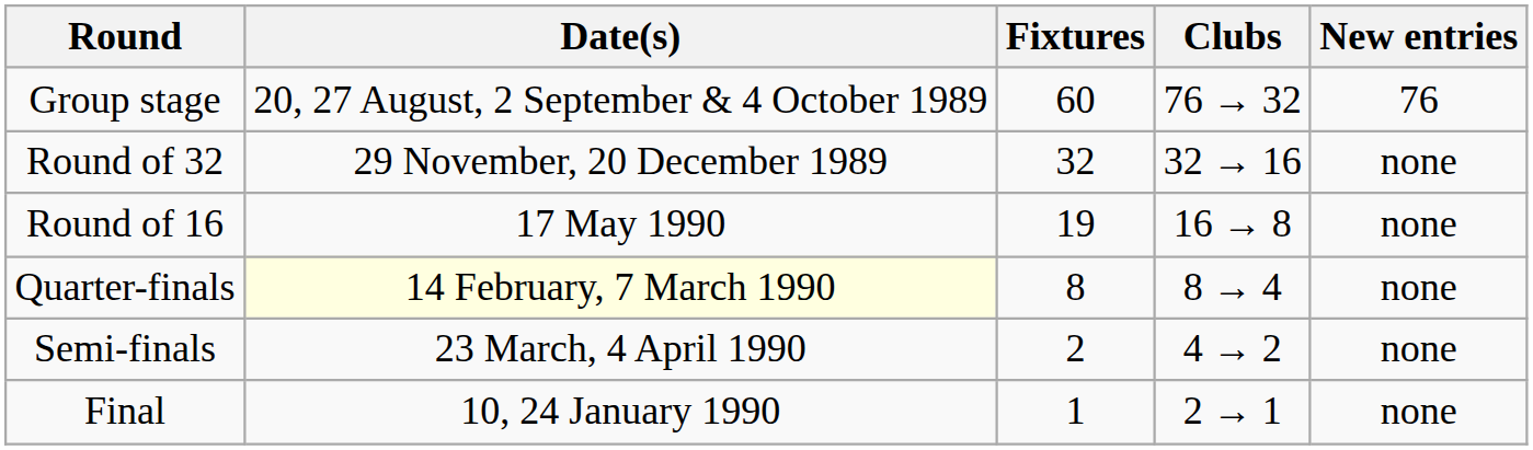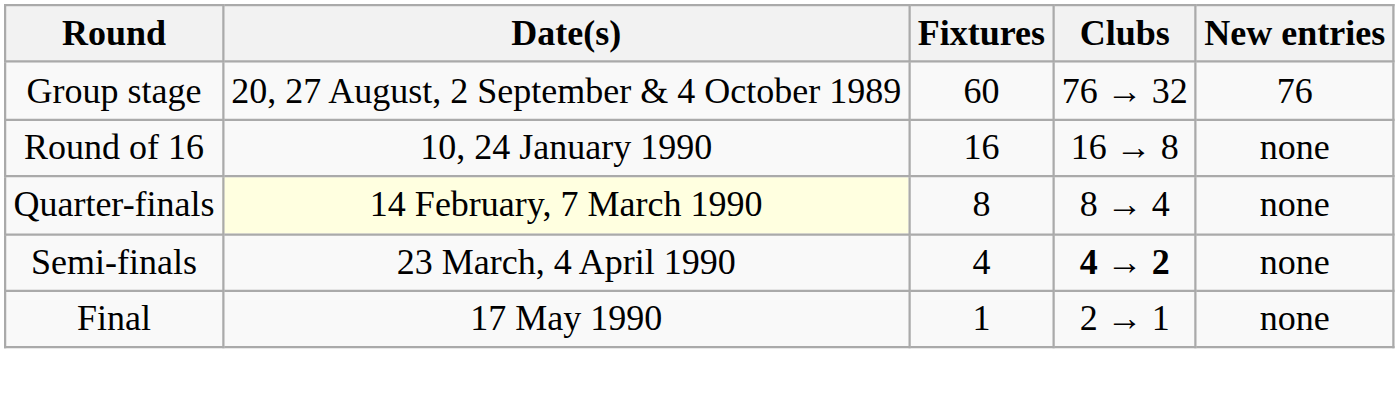 <table class="wikitable" style="text-align:center">
 <tr>
 <th>Round</th>
 <th>Date(s)</th>
 <th>Fixtures</th>
 <th>Clubs</th>
 <th>New entries</th>
 </tr>
 <tr>
 <td>Group stage</td>
 <td>20, 27 August, 2 September & 4 October 1989</td>
 <td>60</td>
 <td>76 → 32</td>
 <td>76</td>
 </tr>
 <tr>
-<td>Round of 32</td>
-<td>29 November, 20 December 1989</td>
-<td>32</td>
-<td>32 → 16</td>
-<td>none</td>
-</tr>
-<tr>
 <td>Round of 16</td>
-<td>17 May 1990</td>
-<td>19</td>
+<td>10, 24 January 1990</td>
+<td>16</td>
 <td>16 → 8</td>
 <td>none</td>
 </tr>
 <tr>
 <td>Quarter-finals</td>
 <td style="background: lightyellow;">14 February, 7 March 1990</td>
 <td>8</td>
 <td>8 → 4</td>
 <td>none</td>
 </tr>
 <tr>
 <td>Semi-finals</td>
 <td>23 March, 4 April 1990</td>
-<td>2</td>
-<td>4 → 2</td>
+<td>4</td>
+<td><strong>4 → 2</strong></td>
 <td>none</td>
 </tr>
 <tr>
 <td>Final</td>
-<td>10, 24 January 1990</td>
+<td>17 May 1990</td>
 <td>1</td>
 <td>2 → 1</td>
 <td>none</td>
 </tr>
 </table>
